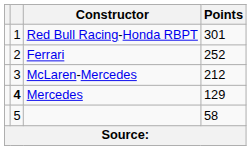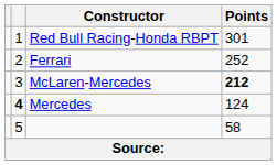 <table class="wikitable" style="font-size: 85%;">
 <tr>
 <th scope="col"></th>
 <th scope="col"></th>
 <th scope="col">Constructor</th>
 <th scope="col">Points</th>
 </tr>
 <tr>
 <td align="left"></td>
 <td align="center">1</td>
 <td> <a href='#'>Red Bull Racing</a>-<a href='#'>Honda RBPT</a></td>
 <td align="left">301</td>
 </tr>
 <tr>
 <td align="left"></td>
 <td align="center">2</td>
 <td> <a href='#'>Ferrari</a></td>
 <td align="left">252</td>
 </tr>
 <tr>
 <td align="left"></td>
 <td align="center">3</td>
 <td> <a href='#'>McLaren</a>-<a href='#'>Mercedes</a></td>
-<td align="left">212</td>
+<td align="left"><strong>212</strong></td>
 </tr>
 <tr>
 <td align="left"></td>
 <td align="center"><strong>4</strong></td>
 <td> <a href='#'>Mercedes</a></td>
-<td align="left">129</td>
+<td align="left">124</td>
 </tr>
 <tr>
 <td align="left"></td>
 <td align="center">5</td>
 <td></td>
 <td align="left">58</td>
 </tr>
 <tr>
 <th colspan=4>Source:</th>
 </tr>
 </table>
